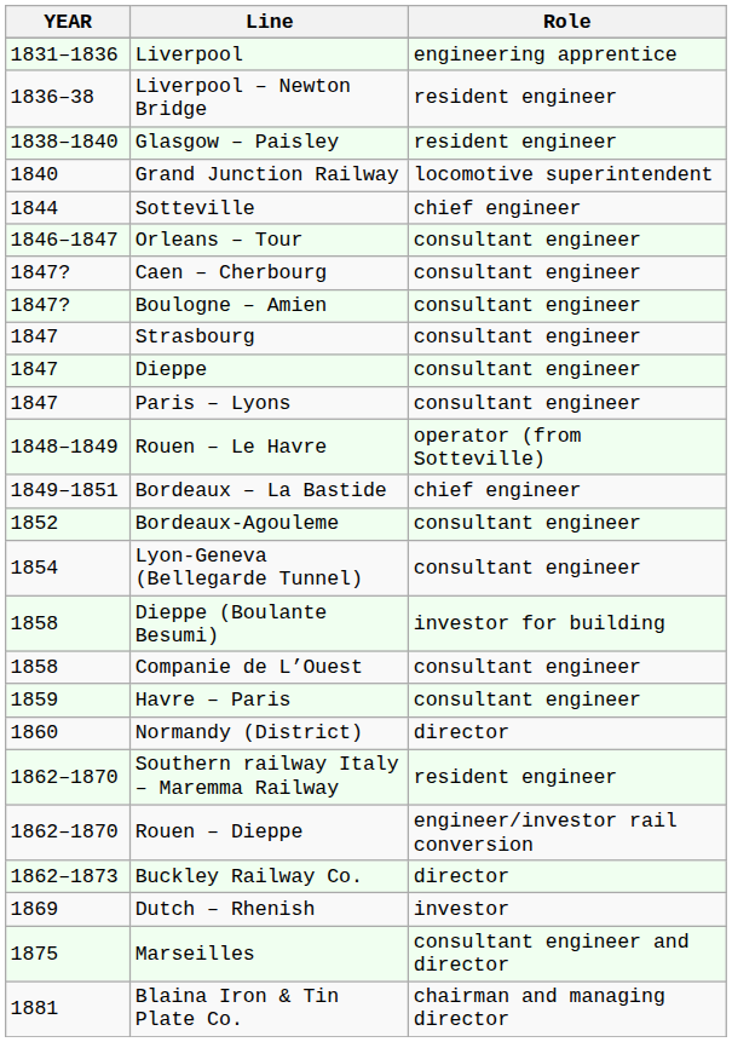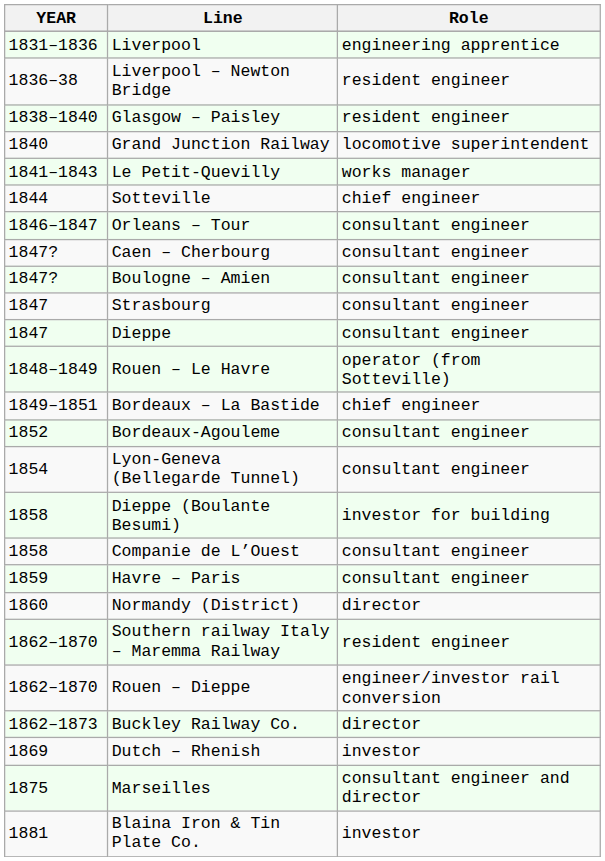 <table class="wikitable">
 <tr>
 <th scope="col" style="width: 75px;">YEAR</th>
 <th scope="col" style="width: 175px;">Line</th>
 <th scope="col" style="width: 200px;">Role</th>
 </tr>
 <tr>
 </tr>
 <tr>
 <td style='background: #f0fff0;'>1831–1836</td>
 <td style='background: #f0fff0;'>Liverpool</td>
 <td style='background: #f0fff0;'>engineering apprentice</td>
 </tr>
 <tr>
 <td>1836–38</td>
 <td>Liverpool – Newton Bridge</td>
 <td>resident engineer</td>
 </tr>
 <tr>
 <td style='background: #f0fff0;'>1838–1840</td>
 <td style='background: #f0fff0;'>Glasgow – Paisley</td>
 <td style='background: #f0fff0;'>resident engineer</td>
 </tr>
 <tr>
 <td>1840</td>
 <td>Grand Junction Railway</td>
 <td>locomotive superintendent</td>
+</tr>
+<tr>
+<td style='background: #f0fff0;'>1841–1843</td>
+<td style='background: #f0fff0;'>Le Petit-Quevilly</td>
+<td style='background: #f0fff0;'>works manager</td>
 </tr>
 <tr>
 <td>1844</td>
 <td>Sotteville</td>
 <td>chief engineer</td>
 </tr>
 <tr>
 <td style='background: #f0fff0;'>1846–1847</td>
 <td style='background: #f0fff0;'>Orleans – Tour</td>
 <td style='background: #f0fff0;'>consultant engineer</td>
 </tr>
 <tr>
 <td>1847?</td>
 <td>Caen – Cherbourg</td>
 <td>consultant engineer</td>
 </tr>
 <tr>
 <td style='background: #f0fff0;'>1847?</td>
 <td style='background: #f0fff0;'>Boulogne – Amien</td>
 <td style='background: #f0fff0;'>consultant engineer</td>
 </tr>
 <tr>
 <td>1847</td>
 <td>Strasbourg</td>
 <td>consultant engineer</td>
 </tr>
 <tr>
 <td style='background: #f0fff0;'>1847</td>
 <td style='background: #f0fff0;'>Dieppe</td>
 <td style='background: #f0fff0;'>consultant engineer</td>
-</tr>
-<tr>
-<td>1847</td>
-<td>Paris – Lyons</td>
-<td>consultant engineer</td>
 </tr>
 <tr>
 <td style='background: #f0fff0;'>1848–1849</td>
 <td style='background: #f0fff0;'>Rouen – Le Havre</td>
 <td style='background: #f0fff0;'>operator (from Sotteville)</td>
 </tr>
 <tr>
 <td>1849–1851</td>
 <td>Bordeaux – La Bastide</td>
 <td>chief engineer</td>
 </tr>
 <tr>
 <td style='background: #f0fff0;'>1852</td>
 <td style='background: #f0fff0;'>Bordeaux-Agouleme</td>
 <td style='background: #f0fff0;'>consultant engineer</td>
 </tr>
 <tr>
 <td>1854</td>
 <td>Lyon-Geneva (Bellegarde Tunnel)</td>
 <td>consultant engineer</td>
 </tr>
 <tr>
 <td style='background: #f0fff0;'>1858</td>
 <td style='background: #f0fff0;'>Dieppe (Boulante Besumi)</td>
 <td style='background: #f0fff0;'>investor for building</td>
 </tr>
 <tr>
 <td>1858</td>
 <td>Companie de L’Ouest</td>
 <td>consultant engineer</td>
 </tr>
 <tr>
 <td style='background: #f0fff0;'>1859</td>
 <td style='background: #f0fff0;'>Havre – Paris</td>
 <td style='background: #f0fff0;'>consultant engineer</td>
 </tr>
 <tr>
 <td>1860</td>
 <td>Normandy (District)</td>
 <td>director</td>
 </tr>
 <tr>
 <td style='background: #f0fff0;'>1862–1870</td>
 <td style='background: #f0fff0;'>Southern railway Italy – Maremma Railway</td>
 <td style='background: #f0fff0;'>resident engineer</td>
 </tr>
 <tr>
 <td>1862–1870</td>
 <td>Rouen – Dieppe</td>
 <td>engineer/investor rail conversion</td>
 </tr>
 <tr>
 <td style='background: #f0fff0;'>1862–1873</td>
 <td style='background: #f0fff0;'>Buckley Railway Co.</td>
 <td style='background: #f0fff0;'>director</td>
 </tr>
 <tr>
 <td>1869</td>
 <td>Dutch – Rhenish</td>
 <td>investor</td>
 </tr>
 <tr>
 <td style='background: #f0fff0;'>1875</td>
 <td style='background: #f0fff0;'>Marseilles</td>
 <td style='background: #f0fff0;'>consultant engineer and director</td>
 </tr>
 <tr>
 <td>1881</td>
 <td>Blaina Iron & Tin Plate Co.</td>
-<td>chairman and managing director</td>
+<td>investor</td>
 </tr>
 </table>
